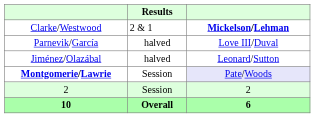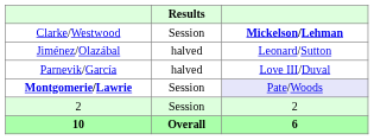 <table border="1" cellpadding="3" style="border-collapse:collapse; text-align:center;">
 <tr style="background:#dfd;">
 <th style="width:12em;"></th>
 <th style="width:5.5em;">Results</th>
 <th style="width:12em;"></th>
 </tr>
 <tr>
 <td><a href='#'>Clarke</a>/<a href='#'>Westwood</a></td>
-<td align=left> 2 & 1</td>
+<td>Session</td>
 <td><strong><a href='#'>Mickelson</a>/<a href='#'>Lehman</a></strong></td>
+</tr>
+<tr>
+<td><a href='#'>Jiménez</a>/<a href='#'>Olazábal</a></td>
+<td>halved</td>
+<td><a href='#'>Leonard</a>/<a href='#'>Sutton</a></td>
 </tr>
 <tr>
 <td><a href='#'>Parnevik</a>/<a href='#'>García</a></td>
 <td>halved</td>
 <td><a href='#'>Love III</a>/<a href='#'>Duval</a></td>
-</tr>
-<tr>
-<td><a href='#'>Jiménez</a>/<a href='#'>Olazábal</a></td>
-<td>halved</td>
-<td><a href='#'>Leonard</a>/<a href='#'>Sutton</a></td>
 </tr>
 <tr>
 <td><strong><a href='#'>Montgomerie</a>/<a href='#'>Lawrie</a></strong></td>
 <td>Session</td>
 <td style="background: lavender;"><a href='#'>Pate</a>/<a href='#'>Woods</a></td>
 </tr>
 <tr style="background:#dfd;">
 <td>2</td>
 <td>Session</td>
 <td>2</td>
 </tr>
 <tr style="background:#afa;">
 <th>10</th>
 <th>Overall</th>
 <th>6</th>
 </tr>
 </table>
